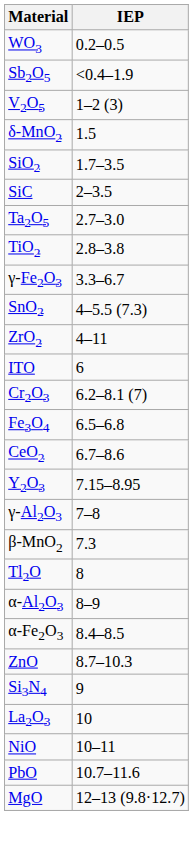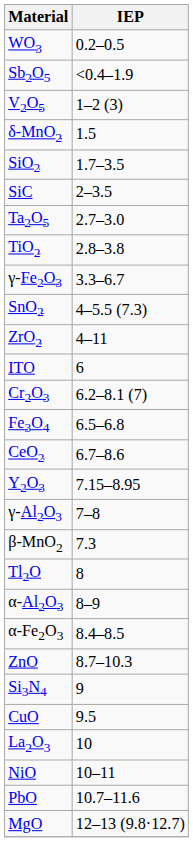 <table class="wikitable sortable">
 <tr>
 <th>Material</th>
 <th>IEP</th>
 </tr>
 <tr>
 <td><a href='#'>WO<sub>3</sub></a></td>
 <td>0.2–0.5</td>
 </tr>
 <tr>
 <td><a href='#'>Sb<sub>2</sub>O<sub>5</sub></a></td>
 <td><0.4–1.9</td>
 </tr>
 <tr>
 <td><a href='#'>V<sub>2</sub>O<sub>5</sub></a></td>
 <td>1–2 (3)</td>
 </tr>
 <tr>
 <td><a href='#'>δ-MnO<sub>2</sub></a></td>
 <td>1.5</td>
 </tr>
 <tr>
 <td><a href='#'>SiO<sub>2</sub></a></td>
 <td>1.7–3.5</td>
 </tr>
 <tr>
 <td><a href='#'>SiC</a></td>
 <td>2–3.5</td>
 </tr>
 <tr>
 <td><a href='#'>Ta<sub>2</sub>O<sub>5</sub></a></td>
 <td>2.7–3.0</td>
 </tr>
 <tr>
 <td><a href='#'>TiO<sub>2</sub></a></td>
 <td>2.8–3.8</td>
 </tr>
 <tr>
 <td>γ-<a href='#'>Fe<sub>2</sub>O<sub>3</sub></a></td>
 <td>3.3–6.7</td>
 </tr>
 <tr>
 <td><a href='#'>SnO<sub>2</sub></a></td>
 <td>4–5.5 (7.3)</td>
 </tr>
 <tr>
 <td><a href='#'>ZrO<sub>2</sub></a></td>
 <td>4–11</td>
 </tr>
 <tr>
 <td><a href='#'>ITO</a></td>
 <td>6</td>
 </tr>
 <tr>
 <td><a href='#'>Cr<sub>2</sub>O<sub>3</sub></a></td>
 <td>6.2–8.1 (7)</td>
 </tr>
 <tr>
 <td><a href='#'>Fe<sub>3</sub>O<sub>4</sub></a></td>
 <td>6.5–6.8</td>
 </tr>
 <tr>
 <td><a href='#'>CeO<sub>2</sub></a></td>
 <td>6.7–8.6</td>
 </tr>
 <tr>
 <td><a href='#'>Y<sub>2</sub>O<sub>3</sub></a></td>
 <td>7.15–8.95</td>
 </tr>
 <tr>
 <td>γ-<a href='#'>Al<sub>2</sub>O<sub>3</sub></a></td>
 <td>7–8</td>
 </tr>
 <tr>
 <td>β-MnO<sub>2</sub></td>
 <td>7.3</td>
 </tr>
 <tr>
 <td><a href='#'>Tl<sub>2</sub>O</a></td>
 <td>8</td>
 </tr>
 <tr>
 <td>α-<a href='#'>Al<sub>2</sub>O<sub>3</sub></a></td>
 <td>8–9</td>
 </tr>
 <tr>
 <td>α-Fe<sub>2</sub>O<sub>3</sub></td>
 <td>8.4–8.5</td>
 </tr>
 <tr>
 <td><a href='#'>ZnO</a></td>
 <td>8.7–10.3</td>
 </tr>
 <tr>
 <td><a href='#'>Si<sub>3</sub>N<sub>4</sub></a></td>
 <td>9</td>
 </tr>
 <tr>
+<td><a href='#'>CuO</a></td>
+<td>9.5</td>
+</tr>
+<tr>
 <td><a href='#'>La<sub>2</sub>O<sub>3</sub></a></td>
 <td>10</td>
 </tr>
 <tr>
 <td><a href='#'>NiO</a></td>
 <td>10–11</td>
 </tr>
 <tr>
 <td><a href='#'>PbO</a></td>
 <td>10.7–11.6</td>
 </tr>
 <tr>
 <td><a href='#'>MgO</a></td>
 <td>12–13 (9.8·12.7)</td>
 </tr>
 <tr>
 </tr>
 </table>
